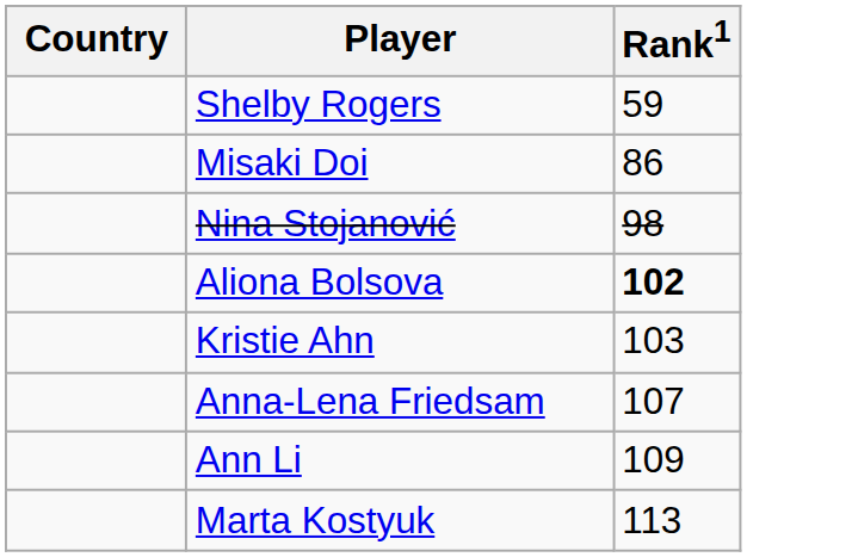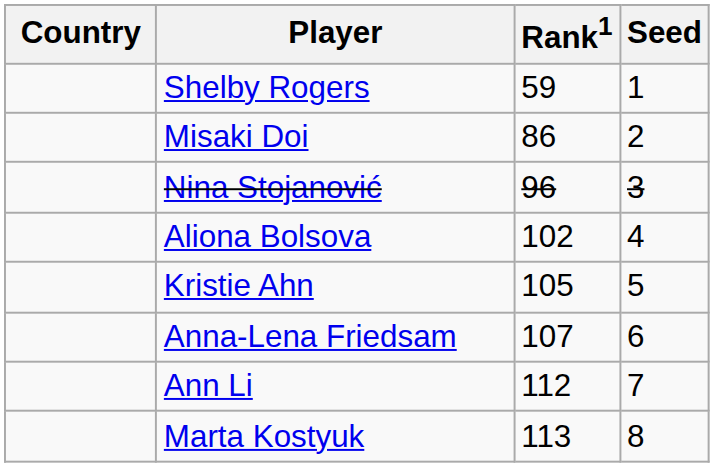 <table class="sortable wikitable">
 <tr>
 <th width="70">Country</th>
 <th width="175">Player</th>
 <th>Rank<sup>1</sup></th>
+<th>Seed</th>
 </tr>
 <tr>
 <td></td>
 <td><a href='#'>Shelby Rogers</a></td>
 <td>59</td>
+<td>1</td>
 </tr>
 <tr>
 <td></td>
 <td><a href='#'>Misaki Doi</a></td>
 <td>86</td>
+<td>2</td>
 </tr>
 <tr>
 <td><s></s></td>
 <td><s><a href='#'>Nina Stojanović</a></s></td>
-<td><s>98</s></td>
+<td><s>96</s></td>
+<td><s>3</s></td>
 </tr>
 <tr>
 <td></td>
 <td><a href='#'>Aliona Bolsova</a></td>
-<td><strong>102</strong></td>
+<td>102</td>
+<td>4</td>
 </tr>
 <tr>
 <td></td>
 <td><a href='#'>Kristie Ahn</a></td>
-<td>103</td>
+<td>105</td>
+<td>5</td>
 </tr>
 <tr>
 <td></td>
 <td><a href='#'>Anna-Lena Friedsam</a></td>
 <td>107</td>
+<td>6</td>
 </tr>
 <tr>
 <td></td>
 <td><a href='#'>Ann Li</a></td>
-<td>109</td>
+<td>112</td>
+<td>7</td>
 </tr>
 <tr>
 <td></td>
 <td><a href='#'>Marta Kostyuk</a></td>
 <td>113</td>
+<td>8</td>
 </tr>
 </table>
